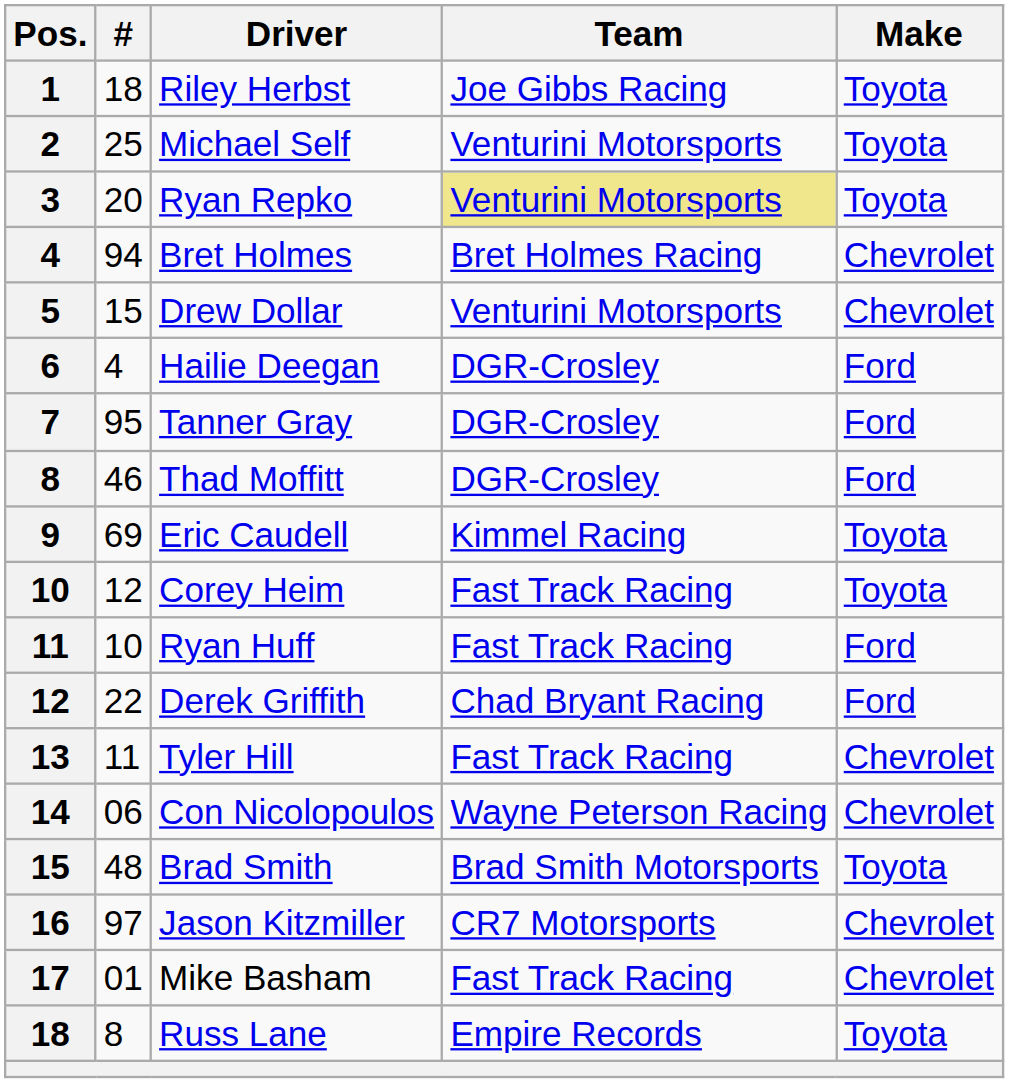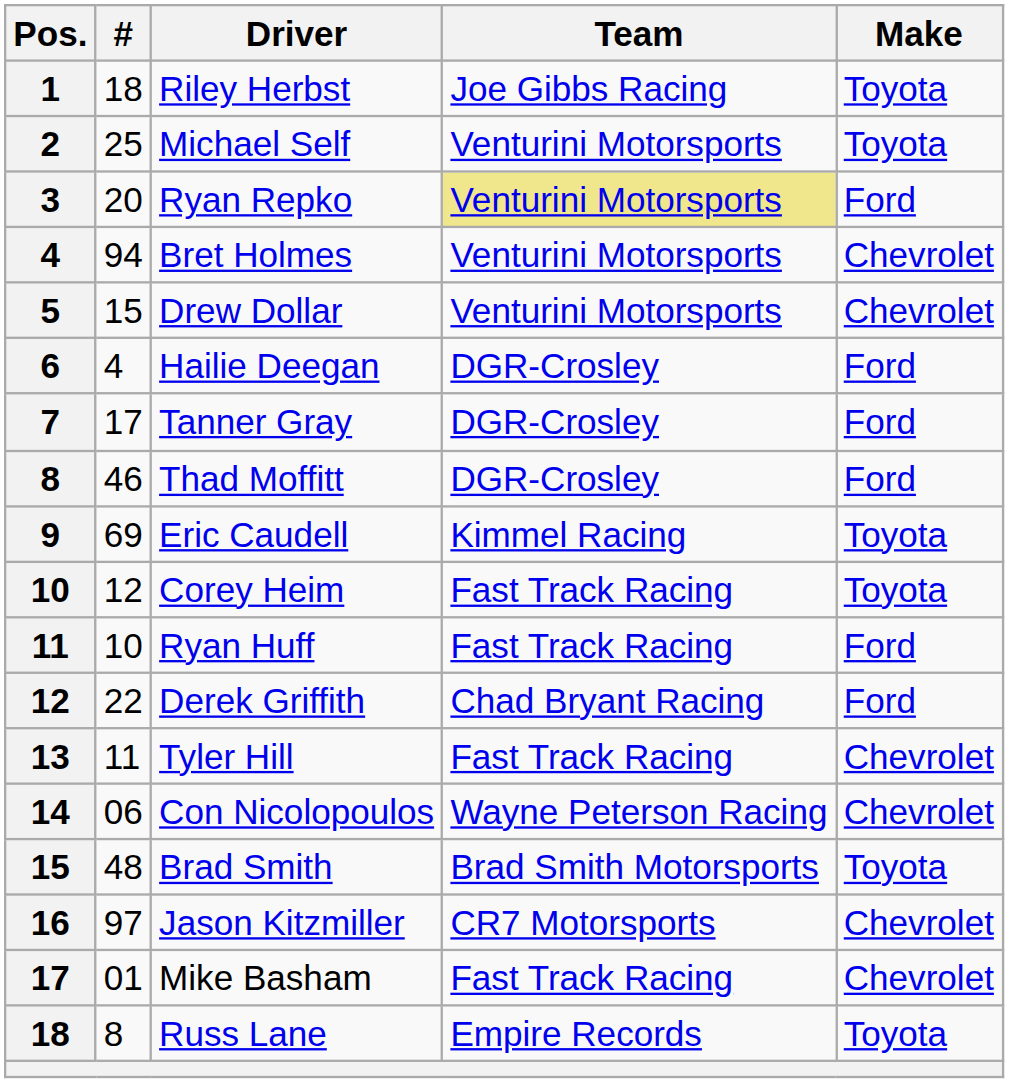 <table class="wikitable" style="font-size:95%">
 <tr>
 <th>Pos.</th>
 <th>#</th>
 <th>Driver</th>
 <th>Team</th>
 <th>Make</th>
 </tr>
 <tr>
 <th>1</th>
 <td>18</td>
 <td><a href='#'>Riley Herbst</a></td>
 <td><a href='#'>Joe Gibbs Racing</a></td>
 <td><a href='#'>Toyota</a></td>
 </tr>
 <tr>
 <th>2</th>
 <td>25</td>
 <td><a href='#'>Michael Self</a></td>
 <td><a href='#'>Venturini Motorsports</a></td>
 <td><a href='#'>Toyota</a></td>
 </tr>
 <tr>
 <th>3</th>
 <td>20</td>
 <td><a href='#'>Ryan Repko</a></td>
 <td style="background: khaki;"><a href='#'>Venturini Motorsports</a></td>
-<td><a href='#'>Toyota</a></td>
+<td><a href='#'>Ford</a></td>
 </tr>
 <tr>
 <th>4</th>
 <td>94</td>
 <td><a href='#'>Bret Holmes</a></td>
-<td><a href='#'>Bret Holmes Racing</a></td>
+<td><a href='#'>Venturini Motorsports</a></td>
 <td><a href='#'>Chevrolet</a></td>
 </tr>
 <tr>
 <th>5</th>
 <td>15</td>
 <td><a href='#'>Drew Dollar</a></td>
 <td><a href='#'>Venturini Motorsports</a></td>
 <td><a href='#'>Chevrolet</a></td>
 </tr>
 <tr>
 <th>6</th>
 <td>4</td>
 <td><a href='#'>Hailie Deegan</a></td>
 <td><a href='#'>DGR-Crosley</a></td>
 <td><a href='#'>Ford</a></td>
 </tr>
 <tr>
 <th>7</th>
-<td>95</td>
+<td>17</td>
 <td><a href='#'>Tanner Gray</a></td>
 <td><a href='#'>DGR-Crosley</a></td>
 <td><a href='#'>Ford</a></td>
 </tr>
 <tr>
 <th>8</th>
 <td>46</td>
 <td><a href='#'>Thad Moffitt</a></td>
 <td><a href='#'>DGR-Crosley</a></td>
 <td><a href='#'>Ford</a></td>
 </tr>
 <tr>
 <th>9</th>
 <td>69</td>
 <td><a href='#'>Eric Caudell</a></td>
 <td><a href='#'>Kimmel Racing</a></td>
 <td><a href='#'>Toyota</a></td>
 </tr>
 <tr>
 <th>10</th>
 <td>12</td>
 <td><a href='#'>Corey Heim</a></td>
 <td><a href='#'>Fast Track Racing</a></td>
 <td><a href='#'>Toyota</a></td>
 </tr>
 <tr>
 <th>11</th>
 <td>10</td>
 <td><a href='#'>Ryan Huff</a></td>
 <td><a href='#'>Fast Track Racing</a></td>
 <td><a href='#'>Ford</a></td>
 </tr>
 <tr>
 <th>12</th>
 <td>22</td>
 <td><a href='#'>Derek Griffith</a></td>
 <td><a href='#'>Chad Bryant Racing</a></td>
 <td><a href='#'>Ford</a></td>
 </tr>
 <tr>
 <th>13</th>
 <td>11</td>
 <td><a href='#'>Tyler Hill</a></td>
 <td><a href='#'>Fast Track Racing</a></td>
 <td><a href='#'>Chevrolet</a></td>
 </tr>
 <tr>
 <th>14</th>
 <td>06</td>
 <td><a href='#'>Con Nicolopoulos</a></td>
 <td><a href='#'>Wayne Peterson Racing</a></td>
 <td><a href='#'>Chevrolet</a></td>
 </tr>
 <tr>
 <th>15</th>
 <td>48</td>
 <td><a href='#'>Brad Smith</a></td>
 <td><a href='#'>Brad Smith Motorsports</a></td>
 <td><a href='#'>Toyota</a></td>
 </tr>
 <tr>
 <th>16</th>
 <td>97</td>
 <td><a href='#'>Jason Kitzmiller</a></td>
 <td><a href='#'>CR7 Motorsports</a></td>
 <td><a href='#'>Chevrolet</a></td>
 </tr>
 <tr>
 <th>17</th>
 <td>01</td>
 <td>Mike Basham</td>
 <td><a href='#'>Fast Track Racing</a></td>
 <td><a href='#'>Chevrolet</a></td>
 </tr>
 <tr>
 <th>18</th>
 <td>8</td>
 <td><a href='#'>Russ Lane</a></td>
 <td><a href='#'>Empire Records</a></td>
 <td><a href='#'>Toyota</a></td>
 </tr>
 <tr>
 <th colspan="5"></th>
 </tr>
 </table>
